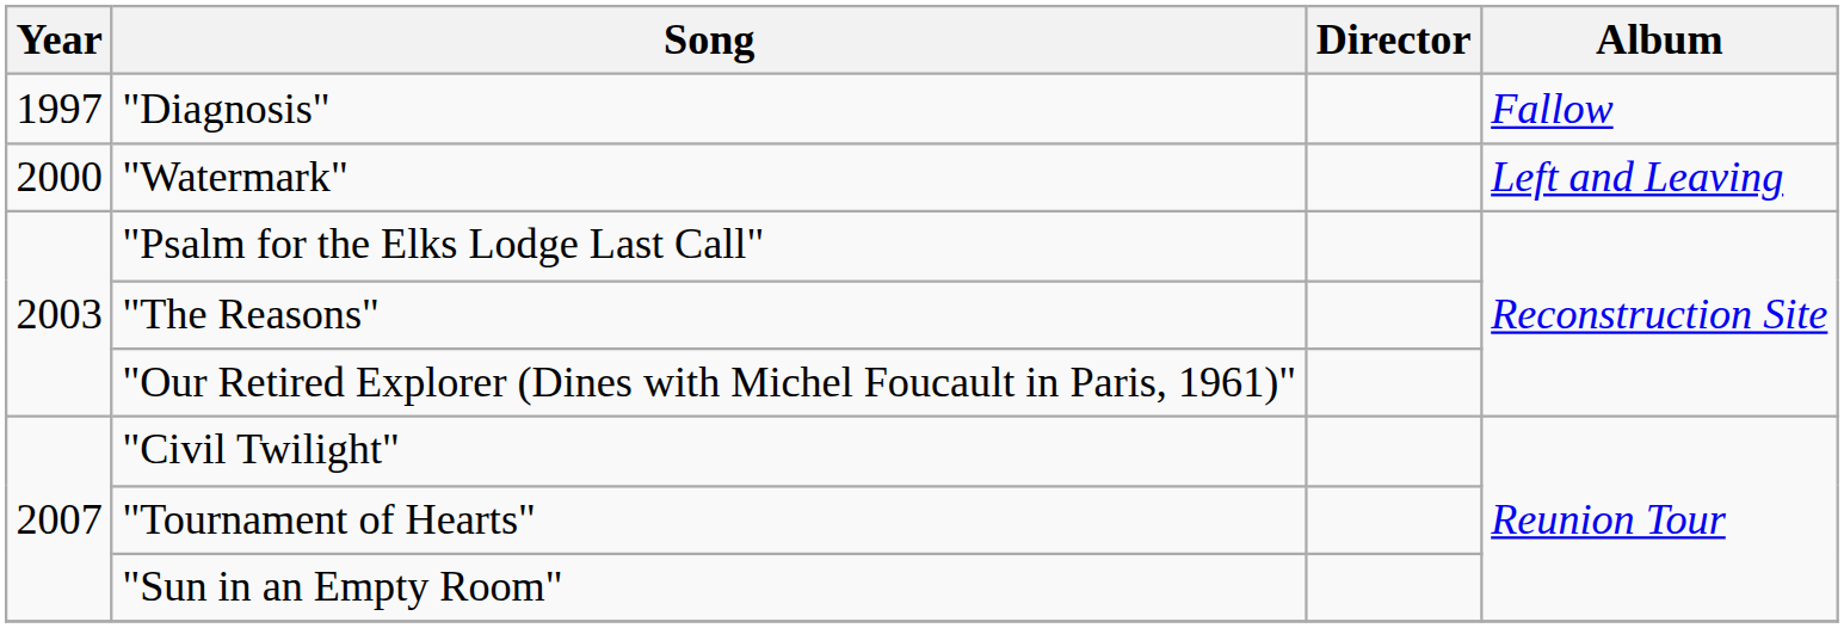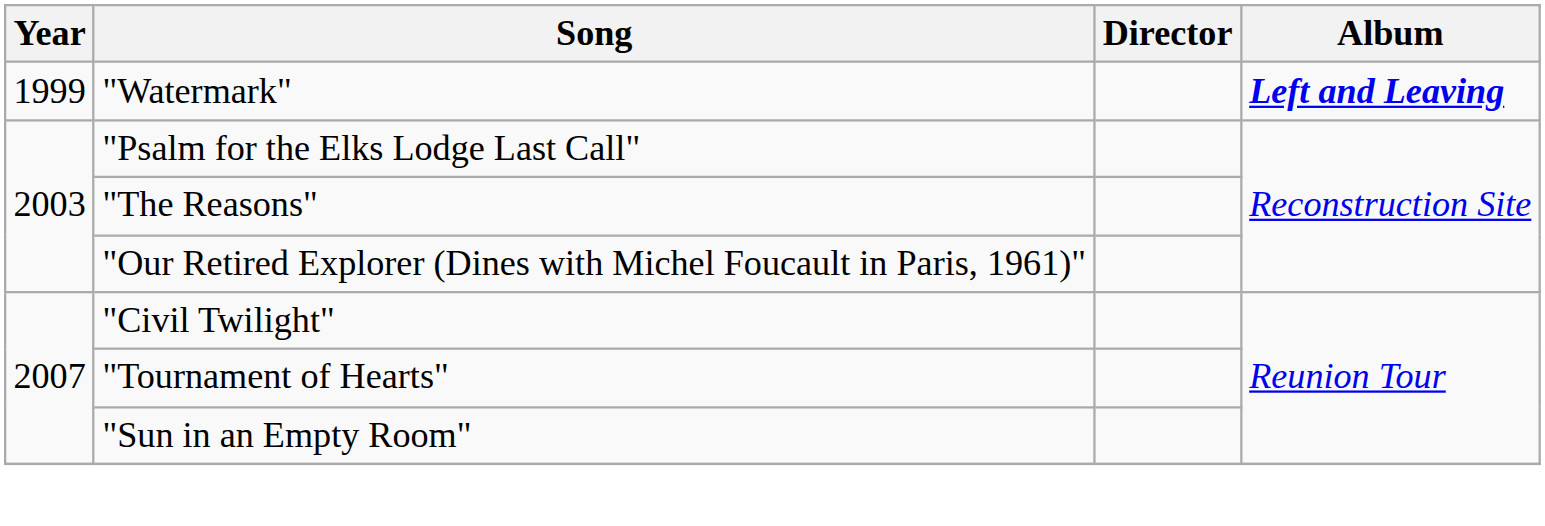 <table class="wikitable">
 <tr>
 <th>Year</th>
 <th>Song</th>
 <th>Director</th>
 <th>Album</th>
 </tr>
 <tr>
-<td>1997</td>
-<td>"Diagnosis"</td>
-<td></td>
-<td><em><a href='#'>Fallow</a></em></td>
-</tr>
-<tr>
-<td>2000</td>
+<td>1999</td>
 <td>"Watermark"</td>
 <td></td>
-<td><em><a href='#'>Left and Leaving</a></em></td>
+<td><strong><em><a href='#'>Left and Leaving</a></em></strong></td>
 </tr>
 <tr>
 <td rowspan="3">2003</td>
 <td>"Psalm for the Elks Lodge Last Call"</td>
 <td></td>
 <td rowspan="3"><em><a href='#'>Reconstruction Site</a></em></td>
 </tr>
 <tr>
 <td>"The Reasons"</td>
 <td></td>
 </tr>
 <tr>
 <td>"Our Retired Explorer (Dines with Michel Foucault in Paris, 1961)"</td>
 <td></td>
 </tr>
 <tr>
 <td rowspan="3">2007</td>
 <td>"Civil Twilight"</td>
 <td></td>
 <td rowspan="3"><em><a href='#'>Reunion Tour</a></em></td>
 </tr>
 <tr>
 <td>"Tournament of Hearts"</td>
 <td></td>
 </tr>
 <tr>
 <td>"Sun in an Empty Room"</td>
 <td></td>
 </tr>
 <tr>
 </tr>
 </table>
